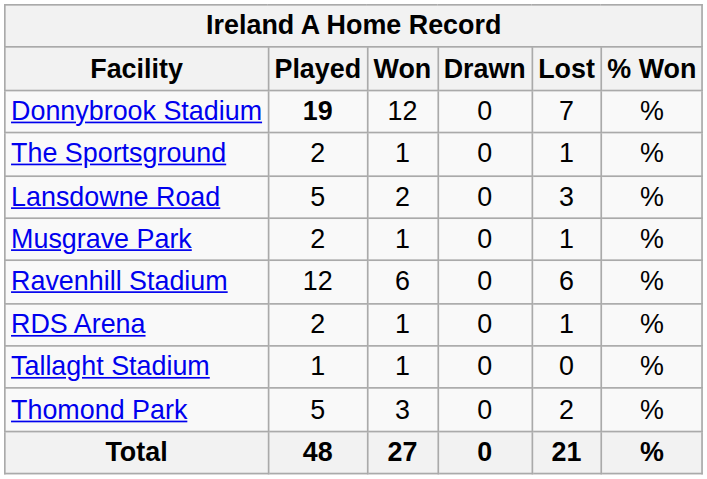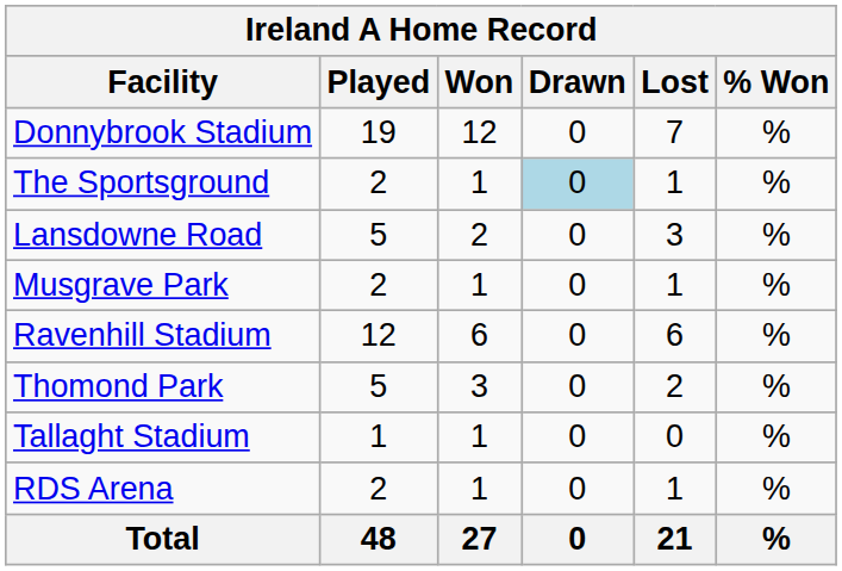 <table class = "wikitable sortable" style="text-align:center">
 <tr>
 <th colspan=6>Ireland A Home Record</th>
 </tr>
 <tr>
 <th>Facility</th>
 <th>Played</th>
 <th>Won</th>
 <th>Drawn</th>
 <th>Lost</th>
 <th>% Won</th>
 </tr>
 <tr>
 <td style="text-align:left;"><a href='#'>Donnybrook Stadium</a></td>
-<td><strong>19</strong></td>
+<td>19</td>
 <td>12</td>
 <td>0</td>
 <td>7</td>
 <td>%</td>
 </tr>
 <tr>
 <td style="text-align:left;"><a href='#'>The Sportsground</a></td>
 <td>2</td>
 <td>1</td>
-<td>0</td>
+<td style="background: lightblue;">0</td>
 <td>1</td>
 <td>%</td>
 </tr>
 <tr>
 <td style="text-align:left;"><a href='#'>Lansdowne Road</a></td>
 <td>5</td>
 <td>2</td>
 <td>0</td>
 <td>3</td>
 <td>%</td>
 </tr>
 <tr>
 <td style="text-align:left;"><a href='#'>Musgrave Park</a></td>
 <td>2</td>
 <td>1</td>
 <td>0</td>
 <td>1</td>
 <td>%</td>
 </tr>
 <tr>
 <td style="text-align:left;"><a href='#'>Ravenhill Stadium</a></td>
 <td>12</td>
 <td>6</td>
 <td>0</td>
 <td>6</td>
 <td>%</td>
 </tr>
 <tr>
-<td style="text-align:left;"><a href='#'>RDS Arena</a></td>
+<td style="text-align:left;"><a href='#'>Thomond Park</a></td>
+<td>5</td>
+<td>3</td>
+<td>0</td>
 <td>2</td>
-<td>1</td>
-<td>0</td>
-<td>1</td>
 <td>%</td>
 </tr>
 <tr>
 <td style="text-align:left;"><a href='#'>Tallaght Stadium</a></td>
 <td>1</td>
 <td>1</td>
 <td>0</td>
 <td>0</td>
 <td>%</td>
 </tr>
 <tr>
-<td style="text-align:left;"><a href='#'>Thomond Park</a></td>
-<td>5</td>
-<td>3</td>
+<td style="text-align:left;"><a href='#'>RDS Arena</a></td>
+<td>2</td>
+<td>1</td>
 <td>0</td>
-<td>2</td>
+<td>1</td>
 <td>%</td>
 </tr>
 <tr>
 <th>Total</th>
 <th>48</th>
 <th>27</th>
 <th>0</th>
 <th>21</th>
 <th>%</th>
 </tr>
 </table>
